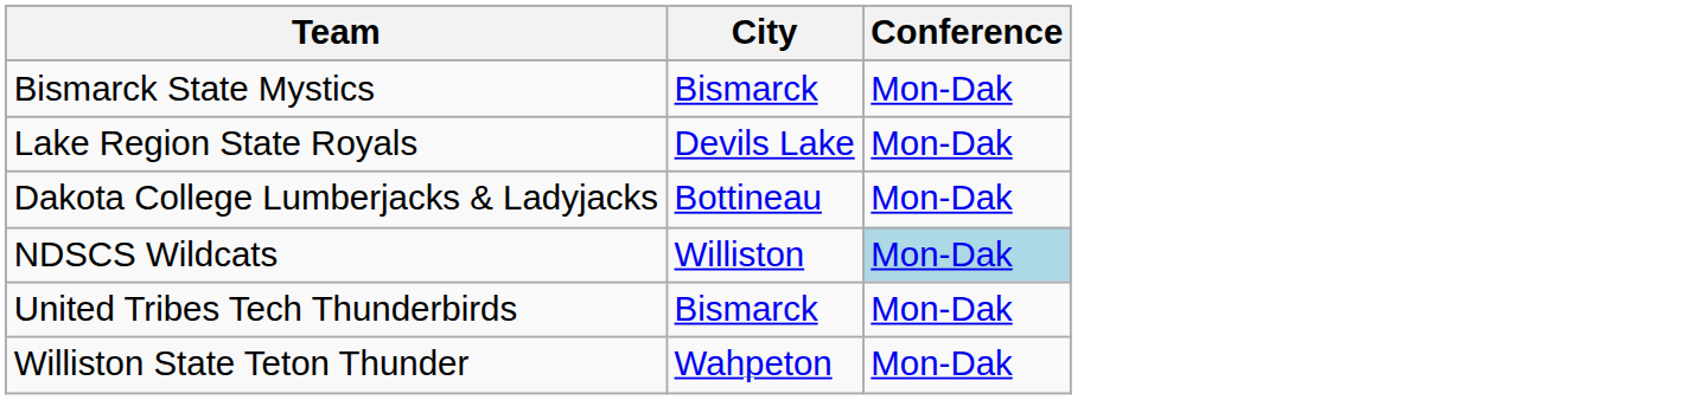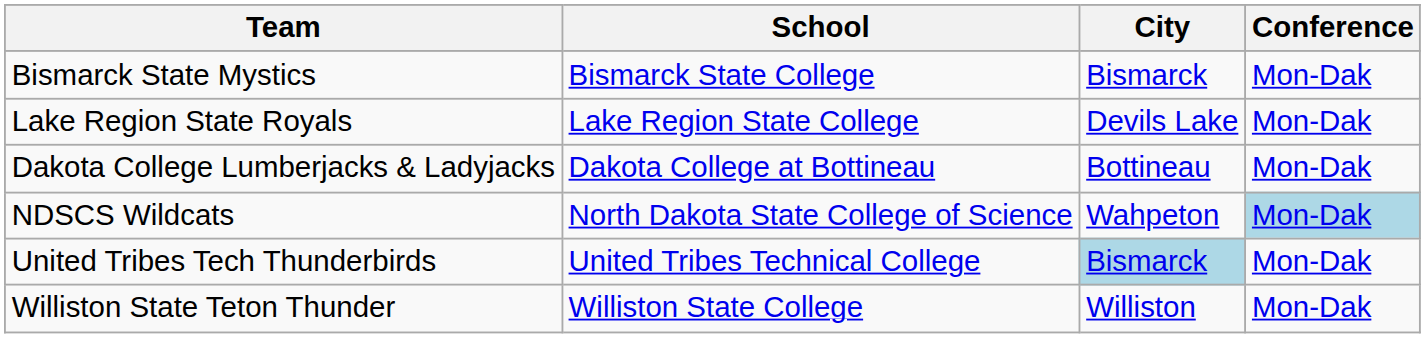 <table class="sortable wikitable">
 <tr>
 <th>Team</th>
+<th>School</th>
 <th>City</th>
 <th>Conference</th>
 </tr>
 <tr>
 <td>Bismarck State Mystics</td>
+<td><a href='#'>Bismarck State College</a></td>
 <td><a href='#'>Bismarck</a></td>
 <td><a href='#'>Mon-Dak</a></td>
 </tr>
 <tr>
 <td>Lake Region State Royals</td>
+<td><a href='#'>Lake Region State College</a></td>
 <td><a href='#'>Devils Lake</a></td>
 <td><a href='#'>Mon-Dak</a></td>
 </tr>
 <tr>
 <td>Dakota College Lumberjacks & Ladyjacks</td>
+<td><a href='#'>Dakota College at Bottineau</a></td>
 <td><a href='#'>Bottineau</a></td>
 <td><a href='#'>Mon-Dak</a></td>
 </tr>
 <tr>
 <td>NDSCS Wildcats</td>
-<td><a href='#'>Williston</a></td>
+<td><a href='#'>North Dakota State College of Science</a></td>
+<td><a href='#'>Wahpeton</a></td>
 <td style="background: lightblue;"><a href='#'>Mon-Dak</a></td>
 </tr>
 <tr>
 <td>United Tribes Tech Thunderbirds</td>
-<td><a href='#'>Bismarck</a></td>
+<td><a href='#'>United Tribes Technical College</a></td>
+<td style="background: lightblue;"><a href='#'>Bismarck</a></td>
 <td><a href='#'>Mon-Dak</a></td>
 </tr>
 <tr>
 <td>Williston State Teton Thunder</td>
-<td><a href='#'>Wahpeton</a></td>
+<td><a href='#'>Williston State College</a></td>
+<td><a href='#'>Williston</a></td>
 <td><a href='#'>Mon-Dak</a></td>
 </tr>
 </table>
